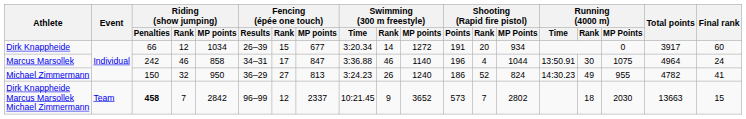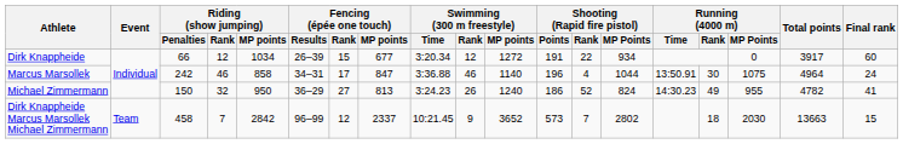 <table class="wikitable" style="font-size:90%">
 <tr>
 <th rowspan="2">Athlete</th>
 <th rowspan="2">Event</th>
 <th colspan=3>Riding<br><span>(show jumping)</span></th>
 <th colspan=3>Fencing<br><span>(épée one touch)</span></th>
 <th colspan=3>Swimming<br><span>(300 m freestyle)</span></th>
 <th colspan=3>Shooting<br><span>(Rapid fire pistol)</span></th>
 <th colspan=3>Running<br><span>(4000 m)</span></th>
 <th rowspan=2>Total points</th>
 <th rowspan=2>Final rank</th>
 </tr>
 <tr style="font-size:95%">
 <th>Penalties</th>
 <th>Rank</th>
 <th>MP points</th>
 <th>Results</th>
 <th>Rank</th>
 <th>MP points</th>
 <th>Time</th>
 <th>Rank</th>
 <th>MP points</th>
 <th>Points</th>
 <th>Rank</th>
 <th>MP Points</th>
 <th>Time</th>
 <th>Rank</th>
 <th>MP Points</th>
 </tr>
 <tr align=center>
 <td align=left><a href='#'>Dirk Knappheide</a></td>
 <td align=left rowspan=3><a href='#'>Individual</a></td>
 <td>66</td>
 <td>12</td>
 <td>1034</td>
 <td>26–39</td>
 <td>15</td>
 <td>677</td>
 <td>3:20.34</td>
-<td>14</td>
+<td>12</td>
 <td>1272</td>
 <td>191</td>
-<td>20</td>
+<td>22</td>
 <td>934</td>
 <td colspan=2></td>
 <td>0</td>
 <td>3917</td>
 <td>60</td>
 </tr>
 <tr align=center>
 <td align=left><a href='#'>Marcus Marsollek</a></td>
 <td>242</td>
 <td>46</td>
 <td>858</td>
 <td>34–31</td>
 <td>17</td>
 <td>847</td>
 <td>3:36.88</td>
 <td>46</td>
 <td>1140</td>
 <td>196</td>
 <td>4</td>
 <td>1044</td>
 <td>13:50.91</td>
 <td>30</td>
 <td>1075</td>
 <td>4964</td>
 <td>24</td>
 </tr>
 <tr align=center>
 <td align=left><a href='#'>Michael Zimmermann</a></td>
 <td>150</td>
 <td>32</td>
 <td>950</td>
 <td>36–29</td>
 <td>27</td>
 <td>813</td>
 <td>3:24.23</td>
 <td>26</td>
 <td>1240</td>
 <td>186</td>
 <td>52</td>
 <td>824</td>
 <td>14:30.23</td>
 <td>49</td>
 <td>955</td>
 <td>4782</td>
 <td>41</td>
 </tr>
 <tr align=center>
 <td align=left><a href='#'>Dirk Knappheide</a><br><a href='#'>Marcus Marsollek</a><br><a href='#'>Michael Zimmermann</a></td>
 <td align=left><a href='#'>Team</a></td>
-<td><strong>458</strong></td>
+<td>458</td>
 <td>7</td>
 <td>2842</td>
 <td>96–99</td>
 <td>12</td>
 <td>2337</td>
 <td>10:21.45</td>
 <td>9</td>
 <td>3652</td>
 <td>573</td>
 <td>7</td>
 <td>2802</td>
 <td></td>
 <td>18</td>
 <td>2030</td>
 <td>13663</td>
 <td>15</td>
 </tr>
 </table>
